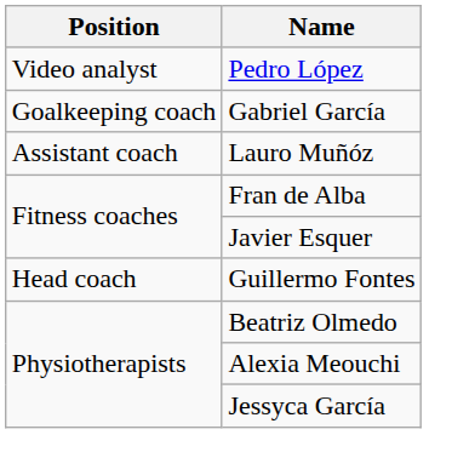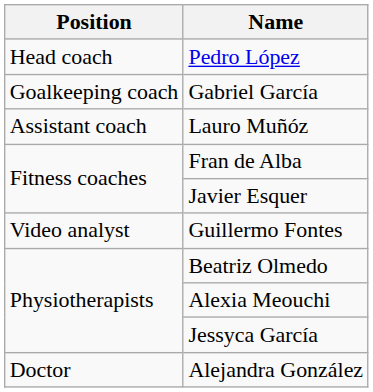 <table class="wikitable">
 <tr>
 <th>Position</th>
 <th>Name</th>
 </tr>
 <tr>
-<td>Video analyst</td>
+<td>Head coach</td>
 <td> <a href='#'>Pedro López</a></td>
 </tr>
 <tr>
 <td>Goalkeeping coach</td>
 <td> Gabriel García</td>
 </tr>
 <tr>
 <td>Assistant coach</td>
 <td> Lauro Muñóz</td>
 </tr>
 <tr>
 <td rowspan="2">Fitness coaches</td>
 <td> Fran de Alba</td>
 </tr>
 <tr>
 <td> Javier Esquer</td>
 </tr>
 <tr>
-<td>Head coach</td>
+<td>Video analyst</td>
 <td> Guillermo Fontes</td>
 </tr>
 <tr>
 <td rowspan="3">Physiotherapists</td>
 <td> Beatriz Olmedo</td>
 </tr>
 <tr>
 <td> Alexia Meouchi</td>
 </tr>
 <tr>
 <td> Jessyca García</td>
 </tr>
+<tr>
+<td>Doctor</td>
+<td> Alejandra González</td>
+</tr>
 </table>
